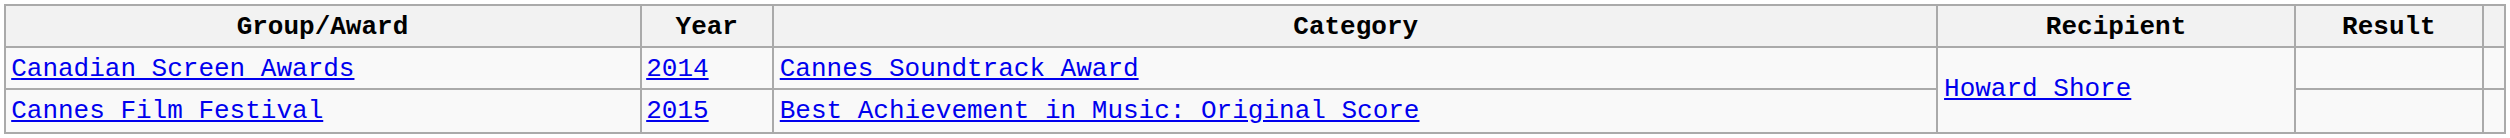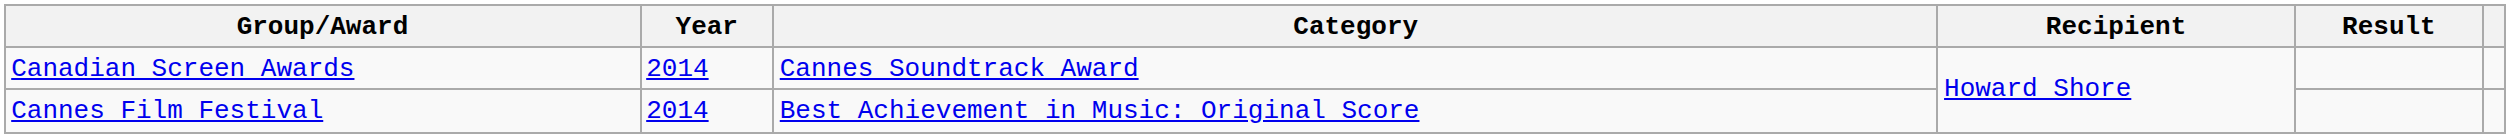 <table class="wikitable sortable" style="width: 99%;">
 <tr>
 <th scope="col">Group/Award</th>
 <th scope="col">Year</th>
 <th scope="col">Category</th>
 <th scope="col">Recipient</th>
 <th scope="col">Result</th>
 <th scope="col" class="unsortable"></th>
 </tr>
 <tr>
 <td><a href='#'>Canadian Screen Awards</a></td>
 <td><a href='#'>2014</a></td>
 <td><a href='#'>Cannes Soundtrack Award</a></td>
 <td rowspan="2"><a href='#'>Howard Shore</a></td>
 <td></td>
 <td align="center"><br></td>
 </tr>
 <tr>
 <td><a href='#'>Cannes Film Festival</a></td>
-<td><a href='#'>2015</a></td>
+<td><a href='#'>2014</a></td>
 <td><a href='#'>Best Achievement in Music: Original Score</a></td>
 <td></td>
 <td align="center"></td>
 </tr>
 </table>
